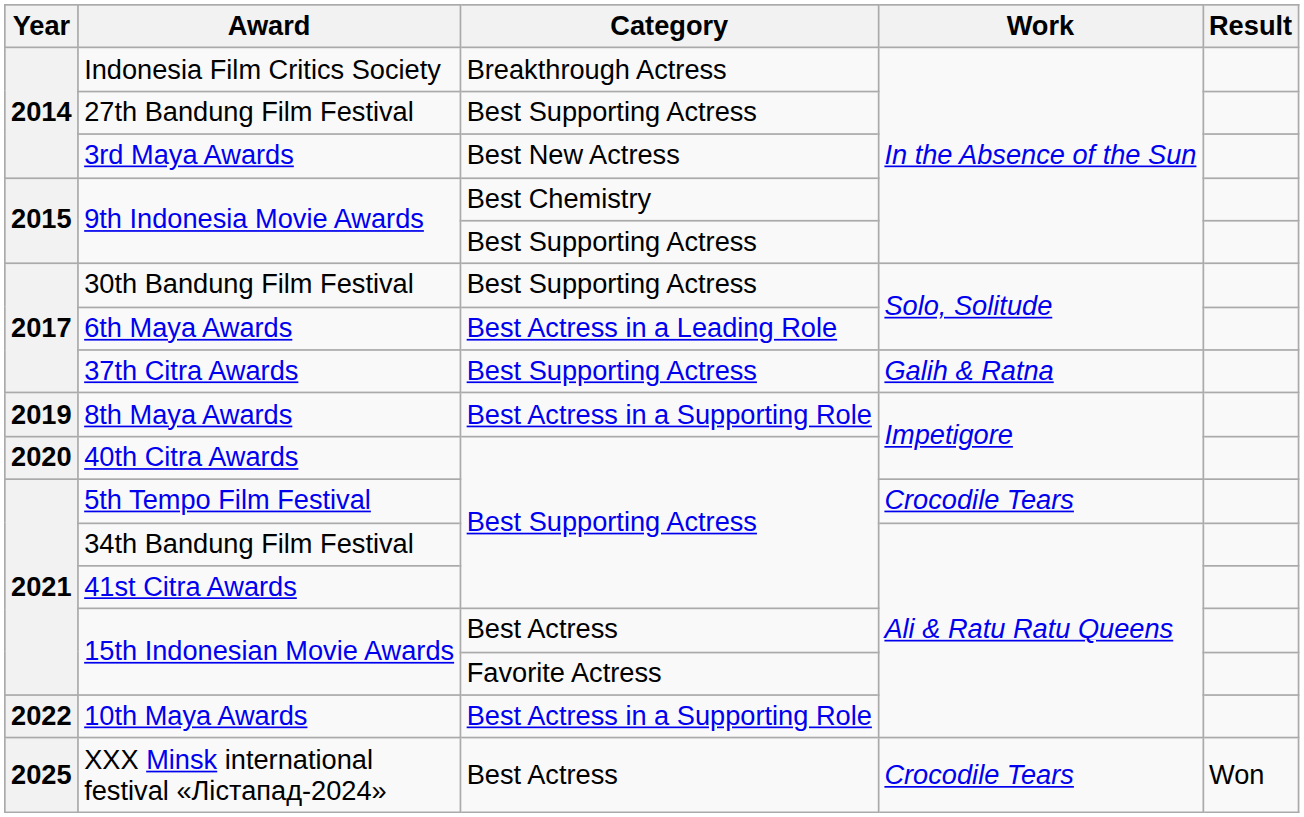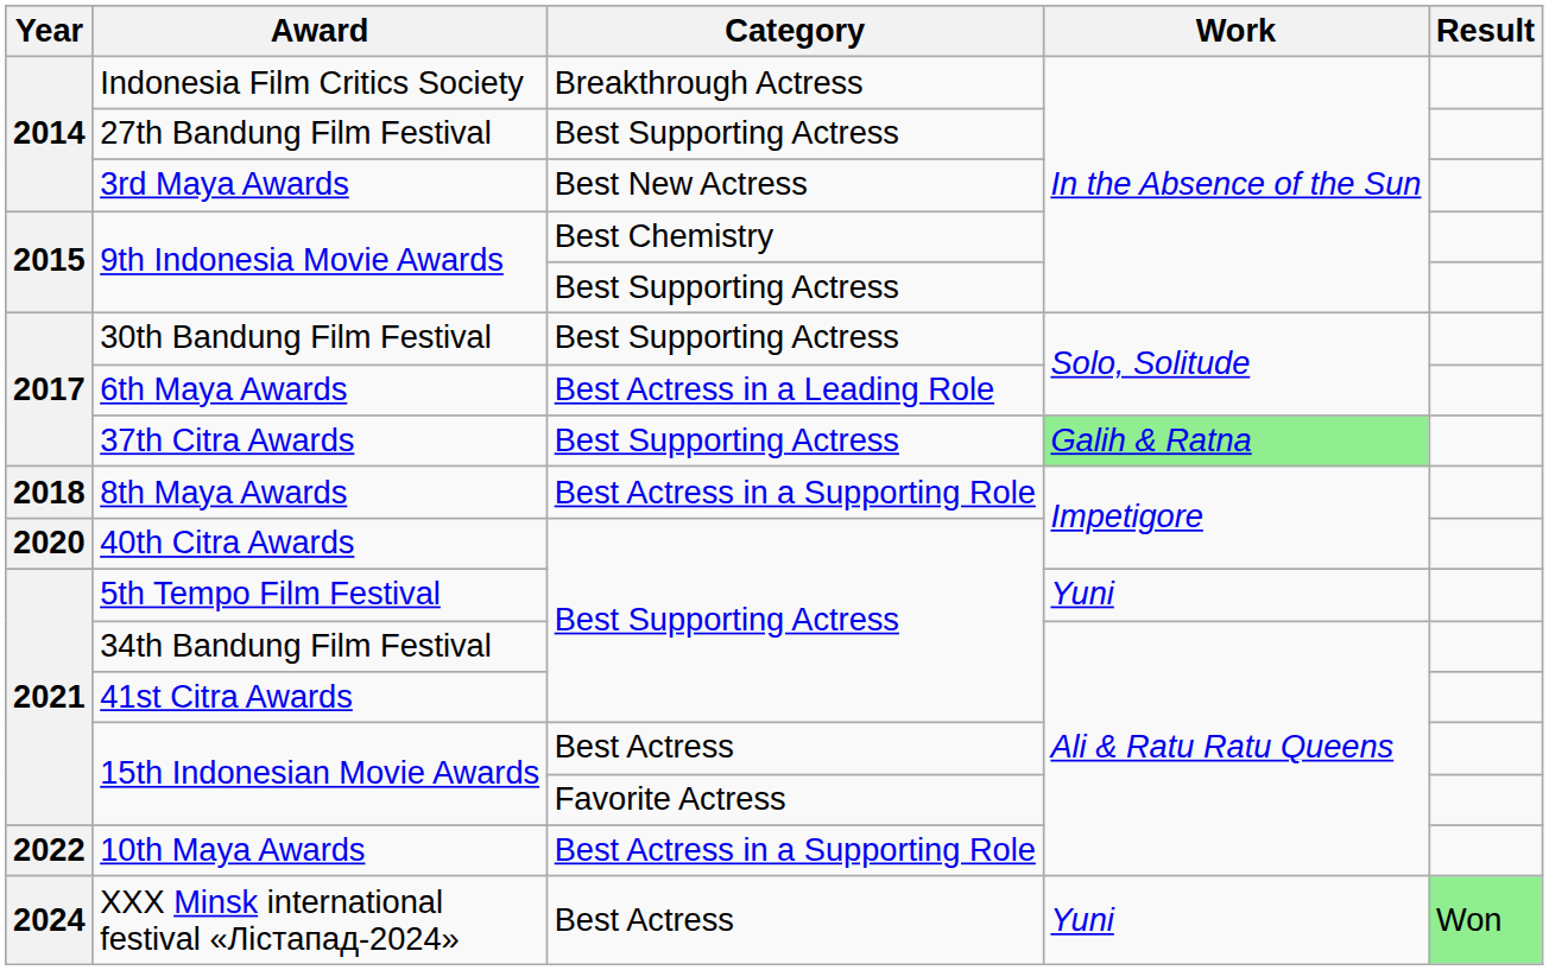 <table class="wikitable">
 <tr>
 <th>Year</th>
 <th>Award</th>
 <th>Category</th>
 <th>Work</th>
 <th>Result</th>
 </tr>
 <tr>
 <th rowspan="3">2014</th>
 <td>Indonesia Film Critics Society</td>
 <td>Breakthrough Actress</td>
 <td rowspan="5"><em><a href='#'>In the Absence of the Sun</a></em></td>
 <td></td>
 </tr>
 <tr>
 <td>27th Bandung Film Festival</td>
 <td>Best Supporting Actress</td>
 <td></td>
 </tr>
 <tr>
 <td><a href='#'>3rd Maya Awards</a></td>
 <td>Best New Actress</td>
 <td></td>
 </tr>
 <tr>
 <th rowspan="2">2015</th>
 <td rowspan="2"><a href='#'>9th Indonesia Movie Awards</a></td>
 <td>Best Chemistry</td>
 <td></td>
 </tr>
 <tr>
 <td>Best Supporting Actress</td>
 <td></td>
 </tr>
 <tr>
 <th rowspan="3">2017</th>
 <td>30th Bandung Film Festival</td>
 <td>Best Supporting Actress</td>
 <td rowspan="2"><em><a href='#'>Solo, Solitude</a></em></td>
 <td></td>
 </tr>
 <tr>
 <td><a href='#'>6th Maya Awards</a></td>
 <td><a href='#'>Best Actress in a Leading Role</a></td>
 <td></td>
 </tr>
 <tr>
 <td><a href='#'>37th Citra Awards</a></td>
 <td><a href='#'>Best Supporting Actress</a></td>
-<td><em><a href='#'>Galih & Ratna</a></em></td>
+<td style="background: lightgreen;"><em><a href='#'>Galih & Ratna</a></em></td>
 <td></td>
 </tr>
 <tr>
-<th>2019</th>
+<th>2018</th>
 <td><a href='#'>8th Maya Awards</a></td>
 <td><a href='#'>Best Actress in a Supporting Role</a></td>
 <td rowspan="2"><em><a href='#'>Impetigore</a></em></td>
 <td></td>
 </tr>
 <tr>
 <th>2020</th>
 <td><a href='#'>40th Citra Awards</a></td>
 <td rowspan="4"><a href='#'>Best Supporting Actress</a></td>
 <td></td>
 </tr>
 <tr>
 <th rowspan="5">2021</th>
 <td><a href='#'>5th Tempo Film Festival</a></td>
-<td><em><a href='#'>Crocodile Tears</a></em></td>
+<td><a href='#'><em>Yuni</em></a></td>
 <td></td>
 </tr>
 <tr>
 <td>34th Bandung Film Festival</td>
 <td rowspan="5"><em><a href='#'>Ali & Ratu Ratu Queens</a></em></td>
 <td></td>
 </tr>
 <tr>
 <td><a href='#'>41st Citra Awards</a></td>
 <td></td>
 </tr>
 <tr>
 <td rowspan="2"><a href='#'>15th Indonesian Movie Awards</a></td>
 <td>Best Actress</td>
 <td></td>
 </tr>
 <tr>
 <td>Favorite Actress</td>
 <td></td>
 </tr>
 <tr>
 <th>2022</th>
 <td><a href='#'>10th Maya Awards</a></td>
 <td><a href='#'>Best Actress in a Supporting Role</a></td>
 <td></td>
 </tr>
 <tr>
-<th>2025</th>
+<th>2024</th>
 <td>XXX <a href='#'>Minsk</a> international<br>festival «Лістапад-2024»</td>
 <td>Best Actress</td>
-<td><em><a href='#'>Crocodile Tears</a></em></td>
-<td>Won</td>
+<td><a href='#'><em>Yuni</em></a></td>
+<td style="background: lightgreen;">Won</td>
 </tr>
 </table>
